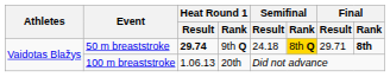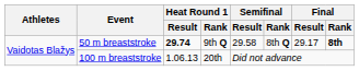 <table class="wikitable" border="1" style="font-size:90%">
 <tr>
 <th rowspan=2>Athletes</th>
 <th rowspan=2>Event</th>
 <th colspan=2>Heat Round 1</th>
 <th colspan=2>Semifinal</th>
 <th colspan=2>Final</th>
 </tr>
 <tr>
 <th>Result</th>
 <th>Rank</th>
 <th>Result</th>
 <th>Rank</th>
 <th>Result</th>
 <th>Rank</th>
 </tr>
 <tr>
 <td rowspan=2><a href='#'>Vaidotas Blažys</a></td>
 <td><a href='#'>50 m breaststroke</a></td>
 <td><strong>29.74</strong></td>
 <td>9th <strong>Q</strong></td>
-<td>24.18</td>
-<td style="background: gold;">8th <strong>Q</strong></td>
-<td>29.71</td>
+<td>29.58</td>
+<td>8th <strong>Q</strong></td>
+<td>29.17</td>
 <td><strong>8th</strong></td>
 </tr>
 <tr>
 <td><a href='#'>100 m breaststroke</a></td>
 <td>1.06.13</td>
 <td>20th</td>
 <td colspan=4><em>Did not advance</em></td>
 </tr>
 </table>
